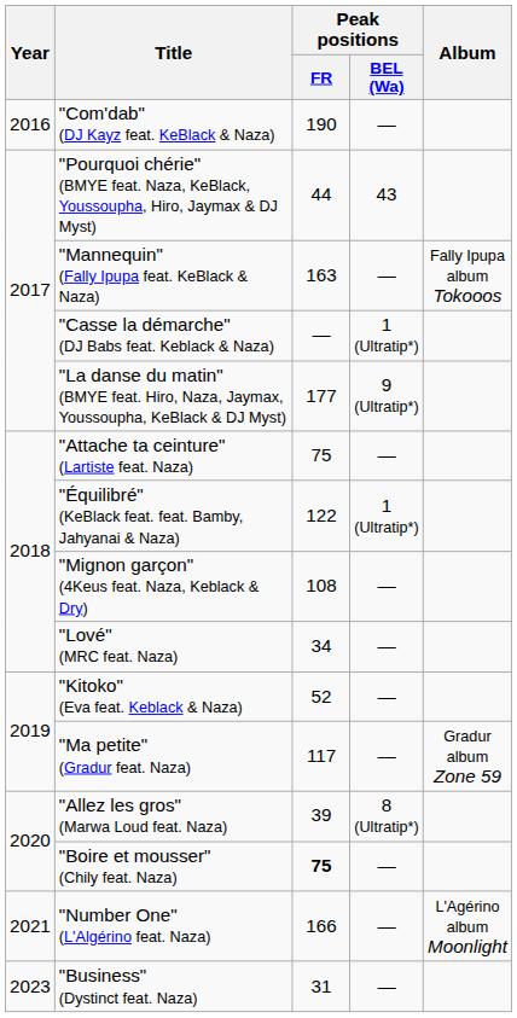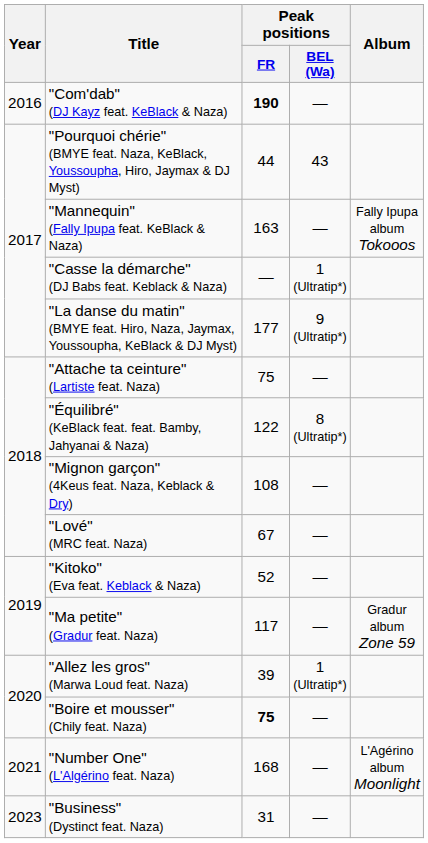 <table class="wikitable">
 <tr>
 <th rowspan="2" style="text-align:center; width:10px;">Year</th>
 <th rowspan="2" style="text-align:center; width:200px;">Title</th>
 <th style="text-align:center; width:20px;" colspan=2>Peak positions</th>
 <th rowspan="2" style="text-align:center; width:70px;">Album</th>
 </tr>
 <tr>
 <th scope="col" style="width:3em;font-size:90%;"><a href='#'>FR</a><br></th>
 <th scope="col" style="width:3em;font-size:90%;"><a href='#'>BEL<br>(Wa)</a><br></th>
 </tr>
 <tr>
 <td style="text-align:center;" rowspan=1>2016</td>
 <td>"Com'dab" <br><small>(<a href='#'>DJ Kayz</a> feat. <a href='#'>KeBlack</a> & Naza)</small></td>
-<td style="text-align:center;">190</td>
+<td style="text-align:center;"><strong>190</strong></td>
 <td style="text-align:center;">—</td>
 <td style="text-align:center;"></td>
 </tr>
 <tr>
 <td style="text-align:center;" rowspan=4>2017</td>
 <td>"Pourquoi chérie" <br><small>(BMYE feat. Naza, KeBlack, <a href='#'>Youssoupha</a>, Hiro, Jaymax & DJ Myst)</small></td>
 <td style="text-align:center;">44</td>
 <td style="text-align:center;">43</td>
 <td style="text-align:center;"></td>
 </tr>
 <tr>
 <td>"Mannequin" <br><small>(<a href='#'>Fally Ipupa</a> feat. KeBlack & Naza)</small></td>
 <td style="text-align:center;">163</td>
 <td style="text-align:center;">—</td>
 <td style="text-align:center;"><small>Fally Ipupa album</small><br><em>Tokooos</em></td>
 </tr>
 <tr>
 <td>"Casse la démarche" <br><small>(DJ Babs feat. Keblack & Naza)</small></td>
 <td style="text-align:center;">—</td>
 <td style="text-align:center;">1<br><small>(Ultratip*)</small></td>
 <td style="text-align:center;"></td>
 </tr>
 <tr>
 <td>"La danse du matin" <br><small>(BMYE feat. Hiro, Naza, Jaymax, Youssoupha, KeBlack & DJ Myst)</small></td>
 <td style="text-align:center;">177</td>
 <td style="text-align:center;">9<br><small>(Ultratip*)</small></td>
 <td style="text-align:center;"></td>
 </tr>
 <tr>
 <td style="text-align:center;" rowspan=4>2018</td>
 <td>"Attache ta ceinture" <br><small>(<a href='#'>Lartiste</a> feat. Naza)</small></td>
 <td style="text-align:center;">75</td>
 <td style="text-align:center;">—</td>
 <td style="text-align:center;"></td>
 </tr>
 <tr>
 <td>"Équilibré" <br><small>(KeBlack feat. feat. Bamby, Jahyanai & Naza)</small></td>
 <td style="text-align:center;">122</td>
-<td style="text-align:center;">1<br><small>(Ultratip*)</small></td>
+<td style="text-align:center;">8<br><small>(Ultratip*)</small></td>
 <td style="text-align:center;"></td>
 </tr>
 <tr>
 <td>"Mignon garçon" <br><small>(4Keus feat. Naza, Keblack & <a href='#'>Dry</a>)</small></td>
 <td style="text-align:center;">108</td>
 <td style="text-align:center;">—</td>
 <td style="text-align:center;"></td>
 </tr>
 <tr>
 <td>"Lové" <br><small>(MRC feat. Naza)</small></td>
-<td style="text-align:center;">34</td>
+<td style="text-align:center;">67</td>
 <td style="text-align:center;">—</td>
 <td style="text-align:center;"></td>
 </tr>
 <tr>
 <td style="text-align:center;" rowspan=2>2019</td>
 <td>"Kitoko" <br><small>(Eva feat. <a href='#'>Keblack</a> & Naza)</small></td>
 <td style="text-align:center;">52</td>
 <td style="text-align:center;">—</td>
 <td style="text-align:center;"></td>
 </tr>
 <tr>
 <td>"Ma petite" <br><small>(<a href='#'>Gradur</a> feat. Naza)</small></td>
 <td style="text-align:center;">117</td>
 <td style="text-align:center;">—</td>
 <td style="text-align:center;"><small>Gradur album</small><br><em>Zone 59</em></td>
 </tr>
 <tr>
 <td style="text-align:center;" rowspan=2>2020</td>
 <td>"Allez les gros" <br><small>(Marwa Loud feat. Naza)</small></td>
 <td style="text-align:center;">39</td>
-<td style="text-align:center;">8<br><small>(Ultratip*)</small></td>
+<td style="text-align:center;">1<br><small>(Ultratip*)</small></td>
 <td style="text-align:center;"></td>
 </tr>
 <tr>
 <td>"Boire et mousser" <br><small>(Chily feat. Naza)</small></td>
 <td style="text-align:center;"><strong>75</strong></td>
 <td style="text-align:center;">—</td>
 <td style="text-align:center;"></td>
 </tr>
 <tr>
 <td style="text-align:center;">2021</td>
 <td>"Number One" <br><small>(<a href='#'>L'Algérino</a> feat. Naza)</small></td>
-<td style="text-align:center;">166</td>
+<td style="text-align:center;">168</td>
 <td style="text-align:center;">—</td>
 <td style="text-align:center;"><small>L'Agérino album </small><br><em>Moonlight</em></td>
 </tr>
 <tr>
 <td style="text-align:center;">2023</td>
 <td>"Business" <br><small>(Dystinct feat. Naza)</small></td>
 <td style="text-align:center;">31</td>
 <td style="text-align:center;">—</td>
 <td style="text-align:center;"></td>
 </tr>
 </table>
